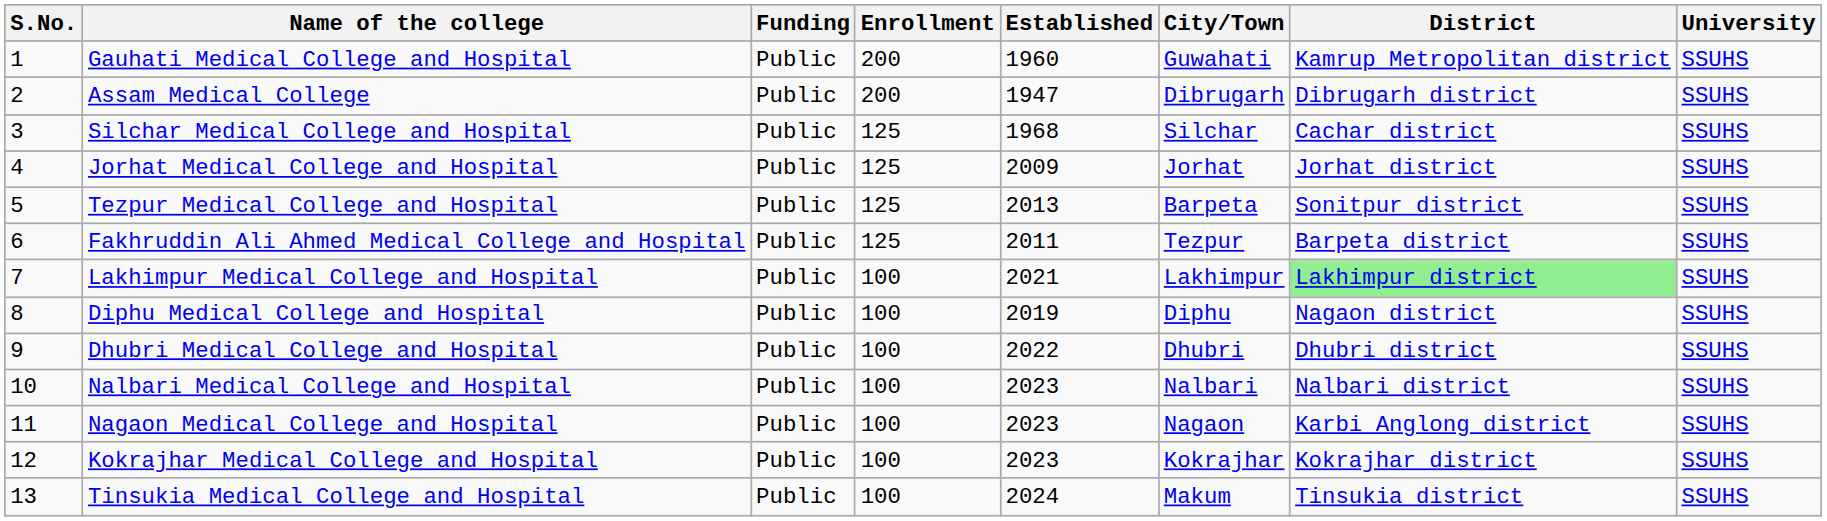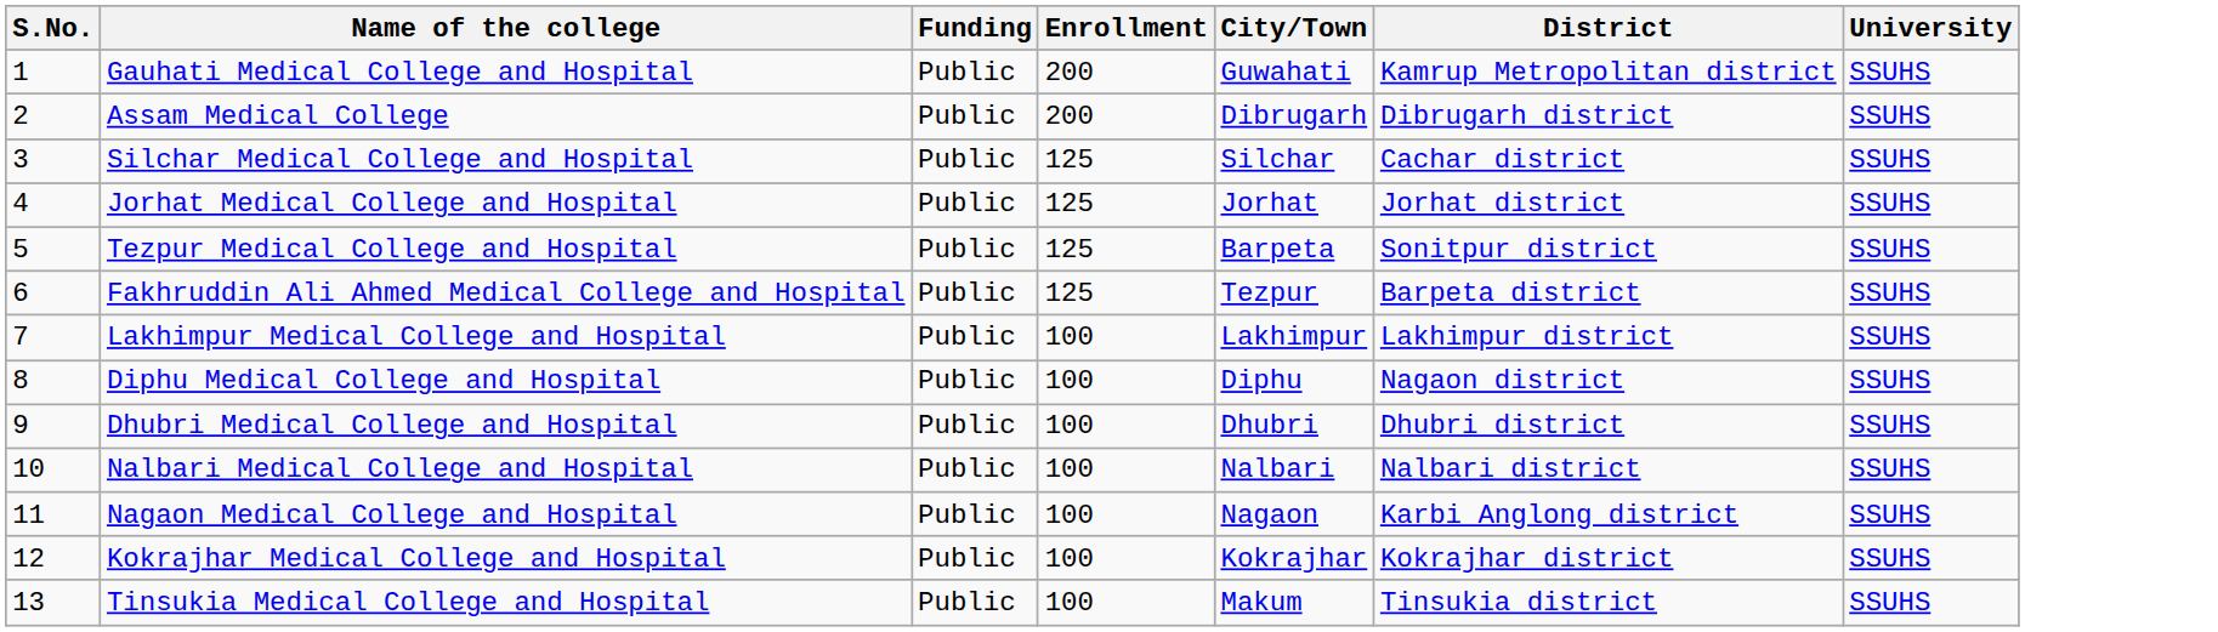 <table class="wikitable sortable">
 <tr>
 <th>S.No.</th>
 <th>Name of the college</th>
 <th>Funding</th>
 <th>Enrollment</th>
-<th>Established</th>
 <th>City/Town</th>
 <th>District</th>
 <th>University</th>
 </tr>
 <tr>
 <td>1</td>
 <td><a href='#'>Gauhati Medical College and Hospital</a></td>
 <td>Public</td>
 <td>200</td>
-<td>1960</td>
 <td><a href='#'>Guwahati</a></td>
 <td><a href='#'>Kamrup Metropolitan district</a></td>
 <td><a href='#'>SSUHS</a></td>
 </tr>
 <tr>
 <td>2</td>
 <td><a href='#'>Assam Medical College</a></td>
 <td>Public</td>
 <td>200</td>
-<td>1947</td>
 <td><a href='#'>Dibrugarh </a></td>
 <td><a href='#'>Dibrugarh district</a></td>
 <td><a href='#'>SSUHS</a></td>
 </tr>
 <tr>
 <td>3</td>
 <td><a href='#'>Silchar Medical College and Hospital</a></td>
 <td>Public</td>
 <td>125</td>
-<td>1968</td>
 <td><a href='#'>Silchar</a></td>
 <td><a href='#'>Cachar district</a></td>
 <td><a href='#'> SSUHS</a></td>
 </tr>
 <tr>
 <td>4</td>
 <td><a href='#'>Jorhat Medical College and Hospital</a></td>
 <td>Public</td>
 <td>125</td>
-<td>2009</td>
 <td><a href='#'>Jorhat</a></td>
 <td><a href='#'>Jorhat district</a></td>
 <td><a href='#'> SSUHS</a></td>
 </tr>
 <tr>
 <td>5</td>
 <td><a href='#'>Tezpur Medical College and Hospital</a></td>
 <td>Public</td>
 <td>125</td>
-<td>2013</td>
 <td><a href='#'>Barpeta</a></td>
 <td><a href='#'>Sonitpur district</a></td>
 <td><a href='#'> SSUHS</a></td>
 </tr>
 <tr>
 <td>6</td>
 <td><a href='#'>Fakhruddin Ali Ahmed Medical College and Hospital</a></td>
 <td>Public</td>
 <td>125</td>
-<td>2011</td>
 <td><a href='#'>Tezpur</a></td>
 <td><a href='#'>Barpeta district</a></td>
 <td><a href='#'> SSUHS</a></td>
 </tr>
 <tr>
 <td>7</td>
 <td><a href='#'>Lakhimpur Medical College and Hospital</a></td>
 <td>Public</td>
 <td>100</td>
-<td>2021</td>
 <td><a href='#'>Lakhimpur</a></td>
-<td style="background: lightgreen;"><a href='#'>Lakhimpur district</a></td>
+<td><a href='#'>Lakhimpur district</a></td>
 <td><a href='#'> SSUHS</a></td>
 </tr>
 <tr>
 <td>8</td>
 <td><a href='#'>Diphu Medical College and Hospital</a></td>
 <td>Public</td>
 <td>100</td>
-<td>2019</td>
 <td><a href='#'>Diphu</a></td>
 <td><a href='#'>Nagaon district</a></td>
 <td><a href='#'> SSUHS</a></td>
 </tr>
 <tr>
 <td>9</td>
 <td><a href='#'>Dhubri Medical College and Hospital</a></td>
 <td>Public</td>
 <td>100</td>
-<td>2022</td>
 <td><a href='#'>Dhubri</a></td>
 <td><a href='#'>Dhubri district</a></td>
 <td><a href='#'> SSUHS</a></td>
 </tr>
 <tr>
 <td>10</td>
 <td><a href='#'>Nalbari Medical College and Hospital</a></td>
 <td>Public</td>
 <td>100</td>
-<td>2023</td>
 <td><a href='#'>Nalbari</a></td>
 <td><a href='#'>Nalbari district</a></td>
 <td><a href='#'> SSUHS</a></td>
 </tr>
 <tr>
 <td>11</td>
 <td><a href='#'>Nagaon Medical College and Hospital</a></td>
 <td>Public</td>
 <td>100</td>
-<td>2023</td>
 <td><a href='#'>Nagaon</a></td>
 <td><a href='#'>Karbi Anglong district</a></td>
 <td><a href='#'> SSUHS</a></td>
 </tr>
 <tr>
 <td>12</td>
 <td><a href='#'>Kokrajhar Medical College and Hospital</a></td>
 <td>Public</td>
 <td>100</td>
-<td>2023</td>
 <td><a href='#'>Kokrajhar</a></td>
 <td><a href='#'>Kokrajhar district</a></td>
 <td><a href='#'> SSUHS</a></td>
 </tr>
 <tr>
 <td>13</td>
 <td><a href='#'>Tinsukia Medical College and Hospital</a></td>
 <td>Public</td>
 <td>100</td>
-<td>2024</td>
 <td><a href='#'>Makum</a></td>
 <td><a href='#'>Tinsukia district</a></td>
 <td><a href='#'> SSUHS</a></td>
 </tr>
 </table>
